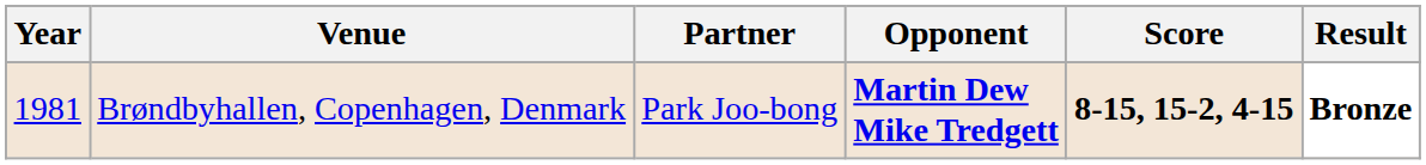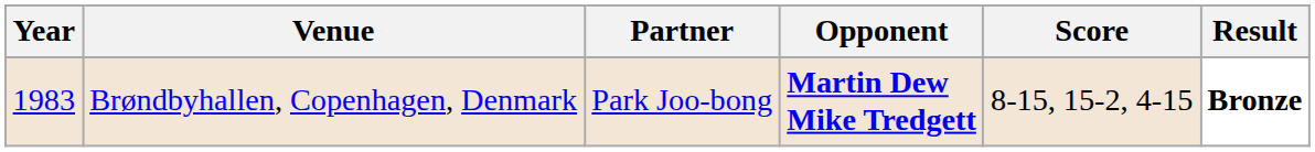 <table class="sortable wikitable" style="font-size: 90%;">
 <tr>
 <th>Year</th>
 <th>Venue</th>
 <th>Partner</th>
 <th>Opponent</th>
 <th>Score</th>
 <th>Result</th>
 </tr>
 <tr style="background:#F3E6D7">
-<td align="center"><a href='#'>1981</a></td>
+<td align="center"><a href='#'>1983</a></td>
 <td align="left"><a href='#'>Brøndbyhallen</a>, <a href='#'>Copenhagen</a>, <a href='#'>Denmark</a></td>
 <td align="left"> <a href='#'>Park Joo-bong</a></td>
 <td align="left"><strong> <a href='#'>Martin Dew</a><br> <a href='#'>Mike Tredgett</a></strong></td>
-<td align="left"><strong>8-15, 15-2, 4-15</strong></td>
+<td align="left">8-15, 15-2, 4-15</td>
 <td style="text-align:left; background:white"> <strong>Bronze</strong></td>
 </tr>
 </table>
